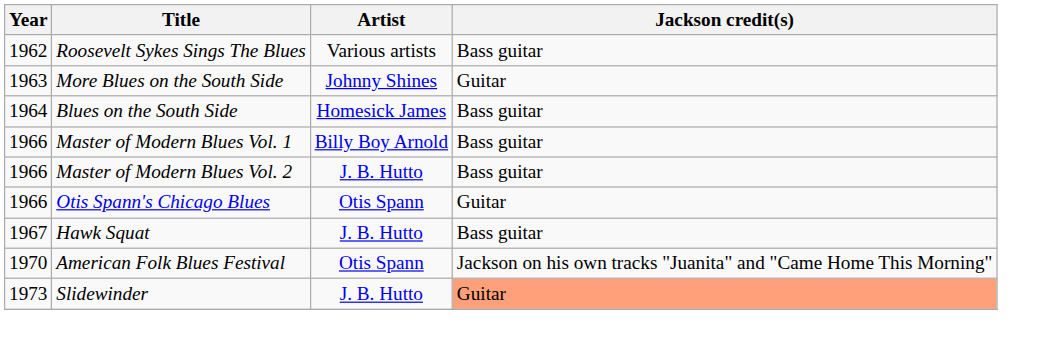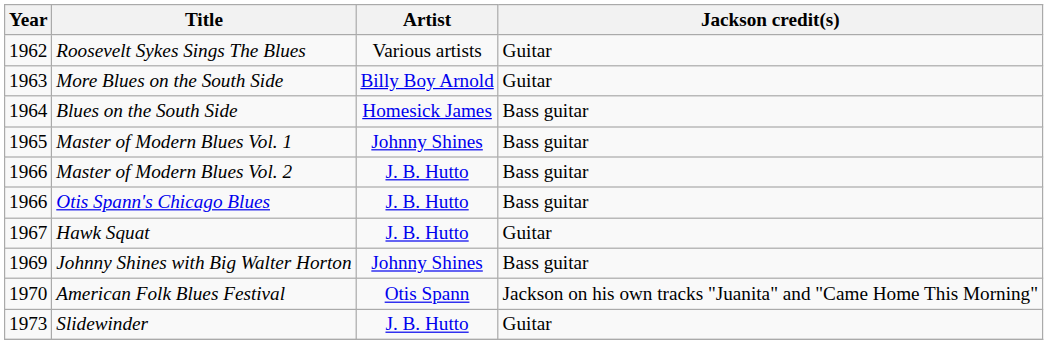 <table class="wikitable sortable">
 <tr>
 <th>Year</th>
 <th>Title</th>
 <th>Artist</th>
 <th>Jackson credit(s)</th>
 </tr>
 <tr>
 <td>1962</td>
 <td><em>Roosevelt Sykes Sings The Blues</em></td>
 <td style="text-align:center;">Various artists</td>
-<td>Bass guitar</td>
+<td>Guitar</td>
 </tr>
 <tr>
 <td>1963</td>
 <td><em>More Blues on the South Side</em></td>
-<td style="text-align:center;"><a href='#'>Johnny Shines</a></td>
+<td style="text-align:center;"><a href='#'>Billy Boy Arnold</a></td>
 <td>Guitar</td>
 </tr>
 <tr>
 <td>1964</td>
 <td><em>Blues on the South Side</em></td>
 <td style="text-align:center;"><a href='#'>Homesick James</a></td>
 <td>Bass guitar</td>
 </tr>
 <tr>
-<td>1966</td>
+<td>1965</td>
 <td><em>Master of Modern Blues Vol. 1</em></td>
-<td style="text-align:center;"><a href='#'>Billy Boy Arnold</a></td>
+<td style="text-align:center;"><a href='#'>Johnny Shines</a></td>
 <td>Bass guitar</td>
 </tr>
 <tr>
 <td>1966</td>
 <td><em>Master of Modern Blues Vol. 2</em></td>
 <td style="text-align:center;"><a href='#'>J. B. Hutto</a></td>
 <td>Bass guitar</td>
 </tr>
 <tr>
 <td>1966</td>
 <td><em><a href='#'>Otis Spann's Chicago Blues</a></em></td>
-<td style="text-align:center;"><a href='#'>Otis Spann</a></td>
-<td>Guitar</td>
+<td style="text-align:center;"><a href='#'>J. B. Hutto</a></td>
+<td>Bass guitar</td>
 </tr>
 <tr>
 <td>1967</td>
 <td><em>Hawk Squat</em></td>
 <td style="text-align:center;"><a href='#'>J. B. Hutto</a></td>
+<td>Guitar</td>
+</tr>
+<tr>
+<td>1969</td>
+<td><em>Johnny Shines with Big Walter Horton</em></td>
+<td style="text-align:center;"><a href='#'>Johnny Shines</a></td>
 <td>Bass guitar</td>
 </tr>
 <tr>
 <td>1970</td>
 <td><em>American Folk Blues Festival</em></td>
 <td style="text-align:center;"><a href='#'>Otis Spann</a></td>
 <td>Jackson on his own tracks "Juanita" and "Came Home This Morning"</td>
 </tr>
 <tr>
 <td>1973</td>
 <td><em>Slidewinder</em></td>
 <td style="text-align:center;"><a href='#'>J. B. Hutto</a></td>
-<td style="background: lightsalmon;">Guitar</td>
+<td>Guitar</td>
 </tr>
 <tr>
 </tr>
 </table>
